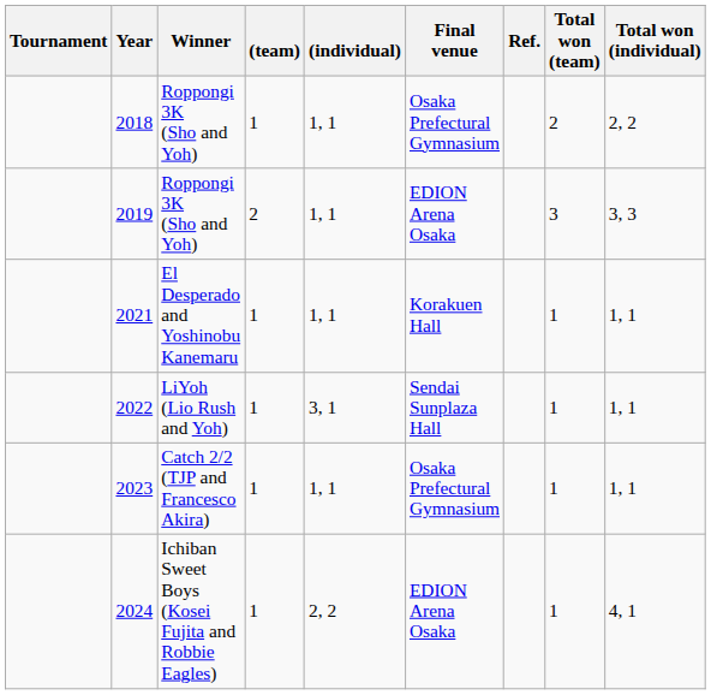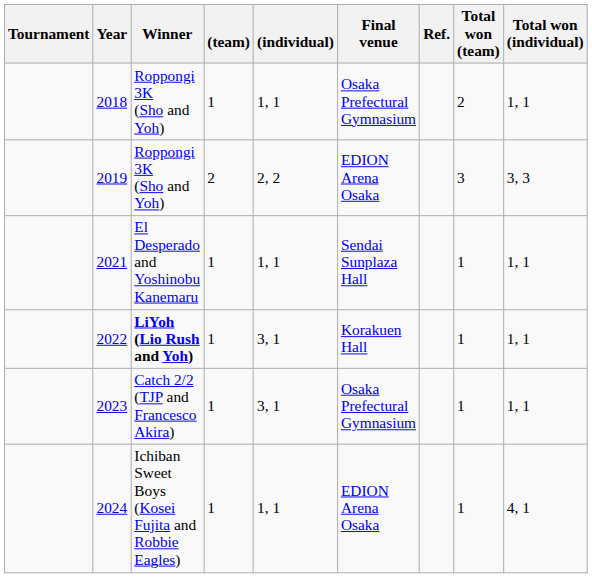 <table class="wikitable sortable">
 <tr>
 <th>Tournament</th>
 <th>Year</th>
 <th>Winner</th>
 <th><br>(team)</th>
 <th><br>(individual)</th>
 <th>Final venue</th>
 <th>Ref.</th>
 <th>Total won<br>(team)</th>
 <th>Total won<br>(individual)</th>
 </tr>
 <tr>
 <td></td>
 <td><a href='#'>2018</a></td>
 <td><a href='#'>Roppongi 3K</a><br>(<a href='#'>Sho</a> and <a href='#'>Yoh</a>)</td>
 <td>1</td>
 <td>1, 1</td>
 <td><a href='#'>Osaka Prefectural Gymnasium</a></td>
 <td></td>
 <td>2</td>
-<td>2, 2</td>
+<td>1, 1</td>
 </tr>
 <tr>
 <td></td>
 <td><a href='#'>2019</a></td>
 <td><a href='#'>Roppongi 3K</a><br>(<a href='#'>Sho</a> and <a href='#'>Yoh</a>)</td>
 <td>2</td>
-<td>1, 1</td>
+<td>2, 2</td>
 <td><a href='#'>EDION Arena Osaka</a></td>
 <td></td>
 <td>3</td>
 <td>3, 3</td>
 </tr>
 <tr>
 <td></td>
 <td><a href='#'>2021</a></td>
 <td><a href='#'>El Desperado</a> and <a href='#'>Yoshinobu Kanemaru</a></td>
 <td>1</td>
 <td>1, 1</td>
-<td><a href='#'>Korakuen Hall</a></td>
+<td><a href='#'>Sendai Sunplaza Hall</a></td>
 <td></td>
 <td>1</td>
 <td>1, 1</td>
 </tr>
 <tr>
 <td></td>
 <td><a href='#'>2022</a></td>
-<td><a href='#'>LiYoh</a><br>(<a href='#'>Lio Rush</a> and <a href='#'>Yoh</a>)</td>
+<td><strong><a href='#'>LiYoh</a><br>(<a href='#'>Lio Rush</a> and <a href='#'>Yoh</a>)</strong></td>
 <td>1</td>
 <td>3, 1</td>
-<td><a href='#'>Sendai Sunplaza Hall</a></td>
+<td><a href='#'>Korakuen Hall</a></td>
 <td></td>
 <td>1</td>
 <td>1, 1</td>
 </tr>
 <tr>
 <td></td>
 <td><a href='#'>2023</a></td>
 <td><a href='#'>Catch 2/2</a><br>(<a href='#'>TJP</a> and <a href='#'>Francesco Akira</a>)</td>
 <td>1</td>
-<td>1, 1</td>
+<td>3, 1</td>
 <td><a href='#'>Osaka Prefectural Gymnasium</a></td>
 <td></td>
 <td>1</td>
 <td>1, 1</td>
 </tr>
 <tr>
 <td></td>
 <td><a href='#'>2024</a></td>
 <td>Ichiban Sweet Boys (<a href='#'>Kosei Fujita</a> and <a href='#'>Robbie Eagles</a>)</td>
 <td>1</td>
-<td>2, 2</td>
+<td>1, 1</td>
 <td><a href='#'>EDION Arena Osaka</a></td>
 <td></td>
 <td>1</td>
 <td>4, 1</td>
 </tr>
 </table>
